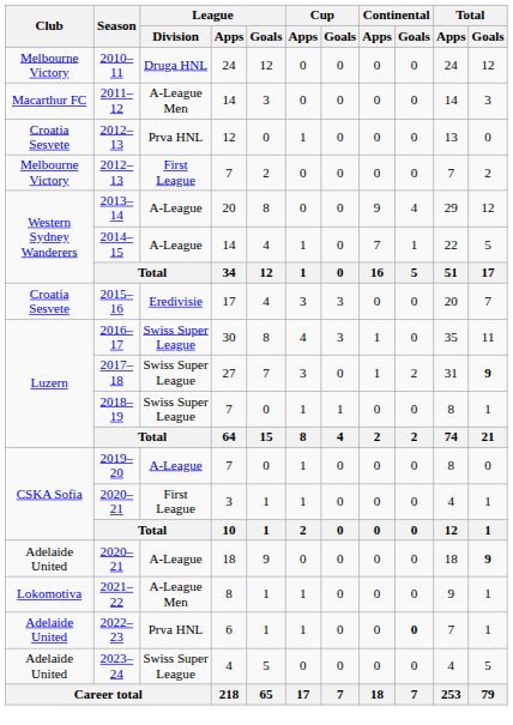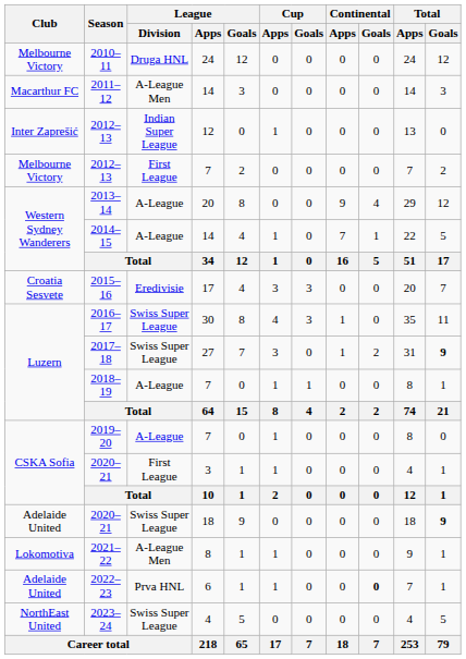 <table class="wikitable" style="text-align: center;">
 <tr>
 <th rowspan="2">Club</th>
 <th rowspan="2">Season</th>
 <th colspan="3">League</th>
 <th colspan="2">Cup</th>
 <th colspan="2">Continental</th>
 <th colspan="2">Total</th>
 </tr>
 <tr>
 <th>Division</th>
 <th>Apps</th>
 <th>Goals</th>
 <th>Apps</th>
 <th>Goals</th>
 <th>Apps</th>
 <th>Goals</th>
 <th>Apps</th>
 <th>Goals</th>
 </tr>
 <tr>
 <td><a href='#'>Melbourne Victory</a></td>
 <td><a href='#'>2010–11</a></td>
 <td><a href='#'>Druga HNL</a></td>
 <td>24</td>
 <td>12</td>
 <td>0</td>
 <td>0</td>
 <td>0</td>
 <td>0</td>
 <td>24</td>
 <td>12</td>
 </tr>
 <tr>
 <td><a href='#'>Macarthur FC</a></td>
 <td><a href='#'>2011–12</a></td>
 <td>A-League Men</td>
 <td>14</td>
 <td>3</td>
 <td>0</td>
 <td>0</td>
 <td>0</td>
 <td>0</td>
 <td>14</td>
 <td>3</td>
 </tr>
 <tr>
-<td valign="center"><a href='#'>Croatia Sesvete</a></td>
+<td><a href='#'>Inter Zaprešić</a></td>
 <td><a href='#'>2012–13</a></td>
-<td>Prva HNL</td>
+<td><a href='#'>Indian Super League</a></td>
 <td>12</td>
 <td>0</td>
 <td>1</td>
 <td>0</td>
 <td>0</td>
 <td>0</td>
 <td>13</td>
 <td>0</td>
 </tr>
 <tr>
 <td><a href='#'>Melbourne Victory</a></td>
 <td><a href='#'>2012–13</a></td>
 <td><a href='#'>First League</a></td>
 <td>7</td>
 <td>2</td>
 <td>0</td>
 <td>0</td>
 <td>0</td>
 <td>0</td>
 <td>7</td>
 <td>2</td>
 </tr>
 <tr>
 <td rowspan=3><a href='#'>Western Sydney Wanderers</a></td>
 <td><a href='#'>2013–14</a></td>
 <td>A-League</td>
 <td>20</td>
 <td>8</td>
 <td>0</td>
 <td>0</td>
 <td>9</td>
 <td>4</td>
 <td>29</td>
 <td>12</td>
 </tr>
 <tr>
 <td><a href='#'>2014–15</a></td>
 <td>A-League</td>
 <td>14</td>
 <td>4</td>
 <td>1</td>
 <td>0</td>
 <td>7</td>
 <td>1</td>
 <td>22</td>
 <td>5</td>
 </tr>
 <tr>
 <th colspan=2>Total</th>
 <th>34</th>
 <th>12</th>
 <th>1</th>
 <th>0</th>
 <th>16</th>
 <th>5</th>
 <th>51</th>
 <th>17</th>
 </tr>
 <tr>
 <td valign="center"><a href='#'>Croatia Sesvete</a></td>
 <td><a href='#'>2015–16</a></td>
 <td><a href='#'>Eredivisie</a></td>
 <td>17</td>
 <td>4</td>
 <td>3</td>
 <td>3</td>
 <td>0</td>
 <td>0</td>
 <td>20</td>
 <td>7</td>
 </tr>
 <tr>
 <td rowspan=4><a href='#'>Luzern</a></td>
 <td><a href='#'>2016–17</a></td>
 <td><a href='#'>Swiss Super League</a></td>
 <td>30</td>
 <td>8</td>
 <td>4</td>
 <td>3</td>
 <td>1</td>
 <td>0</td>
 <td>35</td>
 <td>11</td>
 </tr>
 <tr>
 <td><a href='#'>2017–18</a></td>
 <td>Swiss Super League</td>
 <td>27</td>
 <td>7</td>
 <td>3</td>
 <td>0</td>
 <td>1</td>
 <td>2</td>
 <td>31</td>
 <td><strong>9</strong></td>
 </tr>
 <tr>
 <td><a href='#'>2018–19</a></td>
-<td>Swiss Super League</td>
+<td>A-League</td>
 <td>7</td>
 <td>0</td>
 <td>1</td>
 <td>1</td>
 <td>0</td>
 <td>0</td>
 <td>8</td>
 <td>1</td>
 </tr>
 <tr>
 <th colspan=2>Total</th>
 <th>64</th>
 <th>15</th>
 <th>8</th>
 <th>4</th>
 <th>2</th>
 <th>2</th>
 <th>74</th>
 <th>21</th>
 </tr>
 <tr>
 <td rowspan=3><a href='#'>CSKA Sofia</a></td>
 <td><a href='#'>2019–20</a></td>
 <td><a href='#'>A-League</a></td>
 <td>7</td>
 <td>0</td>
 <td>1</td>
 <td>0</td>
 <td>0</td>
 <td>0</td>
 <td>8</td>
 <td>0</td>
 </tr>
 <tr>
 <td><a href='#'>2020–21</a></td>
 <td>First League</td>
 <td>3</td>
 <td>1</td>
 <td>1</td>
 <td>0</td>
 <td>0</td>
 <td>0</td>
 <td>4</td>
 <td>1</td>
 </tr>
 <tr>
 <th colspan=2>Total</th>
 <th>10</th>
 <th>1</th>
 <th>2</th>
 <th>0</th>
 <th>0</th>
 <th>0</th>
 <th>12</th>
 <th>1</th>
 </tr>
 <tr>
 <td>Adelaide United</td>
 <td><a href='#'>2020–21</a></td>
-<td>A-League</td>
+<td>Swiss Super League</td>
 <td>18</td>
 <td>9</td>
 <td>0</td>
 <td>0</td>
 <td>0</td>
 <td>0</td>
 <td>18</td>
 <td><strong>9</strong></td>
 </tr>
 <tr>
 <td><a href='#'>Lokomotiva</a></td>
 <td><a href='#'>2021–22</a></td>
 <td>A-League Men</td>
 <td>8</td>
 <td>1</td>
 <td>1</td>
 <td>0</td>
 <td>0</td>
 <td>0</td>
 <td>9</td>
 <td>1</td>
 </tr>
 <tr>
 <td><a href='#'>Adelaide United</a></td>
 <td><a href='#'>2022–23</a></td>
 <td>Prva HNL</td>
 <td>6</td>
 <td>1</td>
 <td>1</td>
 <td>0</td>
 <td>0</td>
 <td><strong>0</strong></td>
 <td>7</td>
 <td>1</td>
 </tr>
 <tr>
-<td>Adelaide United</td>
+<td><a href='#'>NorthEast United</a></td>
 <td><a href='#'>2023–24</a></td>
 <td>Swiss Super League</td>
 <td>4</td>
 <td>5</td>
 <td>0</td>
 <td>0</td>
 <td>0</td>
 <td>0</td>
 <td>4</td>
 <td>5</td>
 </tr>
 <tr>
 <th colspan=3>Career total</th>
 <th>218</th>
 <th>65</th>
 <th>17</th>
 <th>7</th>
 <th>18</th>
 <th>7</th>
 <th>253</th>
 <th>79</th>
 </tr>
 </table>
